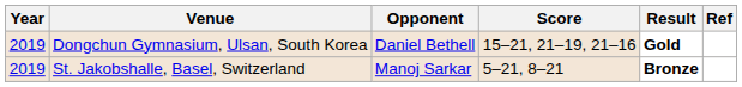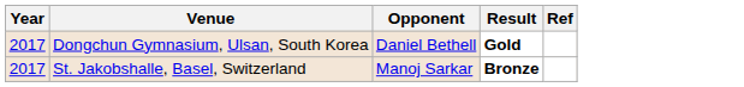 <table class="sortable wikitable" style="font-size: 90%;">
 <tr>
 <th>Year</th>
 <th>Venue</th>
 <th>Opponent</th>
-<th>Score</th>
 <th>Result</th>
 <th>Ref</th>
 </tr>
 <tr style="background:#F3E6D7">
-<td align="center"><a href='#'>2019</a></td>
+<td align="center"><a href='#'>2017</a></td>
 <td align="left"><a href='#'>Dongchun Gymnasium</a>, <a href='#'>Ulsan</a>, South Korea</td>
 <td align="left"> <a href='#'>Daniel Bethell</a></td>
-<td align="left">15–21, 21–19, 21–16</td>
 <td style="text-align:left; background:white"> <strong>Gold</strong></td>
 <td style="text-align:center; background:white"></td>
 </tr>
 <tr style="background:#F3E6D7">
-<td align="center"><a href='#'>2019</a></td>
+<td align="center"><a href='#'>2017</a></td>
 <td align="left"><a href='#'>St. Jakobshalle</a>, <a href='#'>Basel</a>, Switzerland</td>
 <td align="left"> <a href='#'>Manoj Sarkar</a></td>
-<td align="left">5–21, 8–21</td>
 <td style="text-align:left; background:white"> <strong>Bronze</strong></td>
 <td style="text-align:center; background:white"></td>
 </tr>
 </table>
